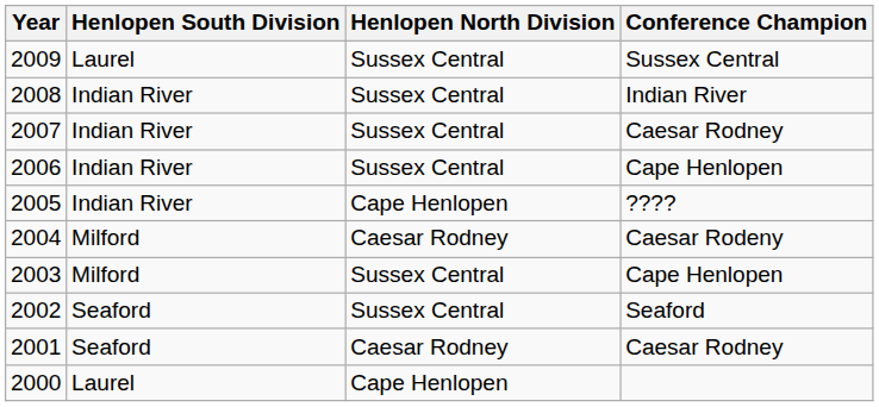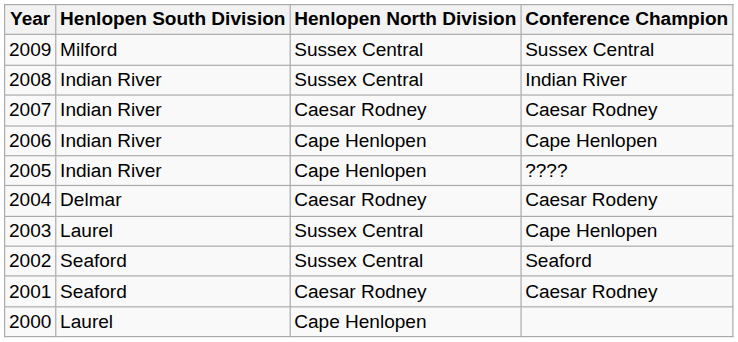 <table class="wikitable">
 <tr>
 <th>Year</th>
 <th>Henlopen South Division</th>
 <th>Henlopen North Division</th>
 <th>Conference Champion</th>
 </tr>
 <tr>
 <td>2009</td>
-<td>Laurel</td>
+<td>Milford</td>
 <td>Sussex Central</td>
 <td>Sussex Central</td>
 </tr>
 <tr>
 <td>2008</td>
 <td>Indian River</td>
 <td>Sussex Central</td>
 <td>Indian River</td>
 </tr>
 <tr>
 <td>2007</td>
 <td>Indian River</td>
-<td>Sussex Central</td>
+<td>Caesar Rodney</td>
 <td>Caesar Rodney</td>
 </tr>
 <tr>
 <td>2006</td>
 <td>Indian River</td>
-<td>Sussex Central</td>
+<td>Cape Henlopen</td>
 <td>Cape Henlopen</td>
 </tr>
 <tr>
 <td>2005</td>
 <td>Indian River</td>
 <td>Cape Henlopen</td>
 <td>????</td>
 </tr>
 <tr>
 <td>2004</td>
-<td>Milford</td>
+<td>Delmar</td>
 <td>Caesar Rodney</td>
 <td>Caesar Rodeny</td>
 </tr>
 <tr>
 <td>2003</td>
-<td>Milford</td>
+<td>Laurel</td>
 <td>Sussex Central</td>
 <td>Cape Henlopen</td>
 </tr>
 <tr>
 <td>2002</td>
 <td>Seaford</td>
 <td>Sussex Central</td>
 <td>Seaford</td>
 </tr>
 <tr>
 <td>2001</td>
 <td>Seaford</td>
 <td>Caesar Rodney</td>
 <td>Caesar Rodney</td>
 </tr>
 <tr>
 <td>2000</td>
 <td>Laurel</td>
 <td>Cape Henlopen</td>
 </tr>
 </table>
